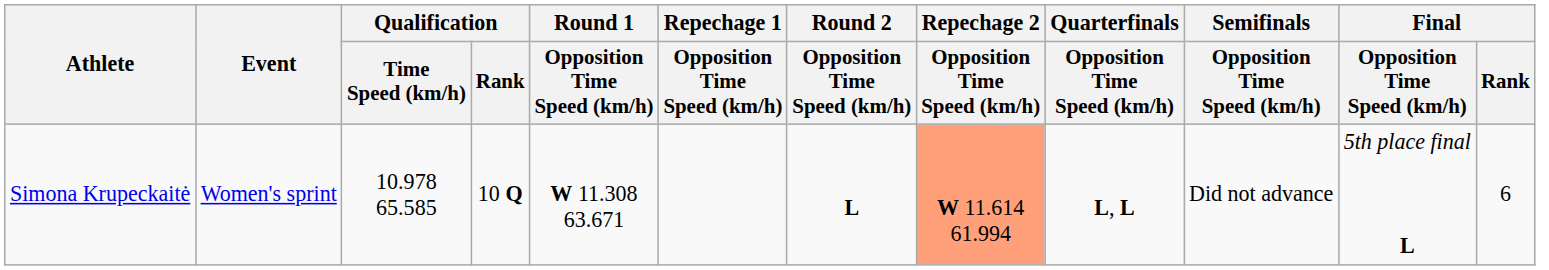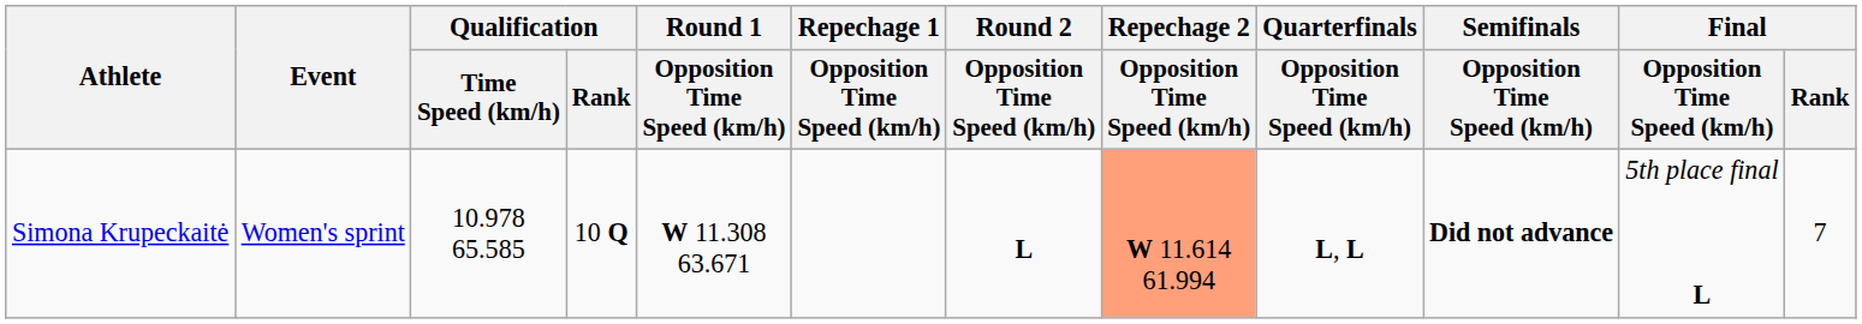 <table class="wikitable" style="font-size:90%">
 <tr>
 <th rowspan="2">Athlete</th>
 <th rowspan="2">Event</th>
 <th colspan=2>Qualification</th>
 <th>Round 1</th>
 <th>Repechage 1</th>
 <th>Round 2</th>
 <th>Repechage 2</th>
 <th>Quarterfinals</th>
 <th>Semifinals</th>
 <th colspan=2>Final</th>
 </tr>
 <tr style="font-size:95%">
 <th>Time<br>Speed (km/h)</th>
 <th>Rank</th>
 <th>Opposition<br>Time<br>Speed (km/h)</th>
 <th>Opposition<br>Time<br>Speed (km/h)</th>
 <th>Opposition<br>Time<br>Speed (km/h)</th>
 <th>Opposition<br>Time<br>Speed (km/h)</th>
 <th>Opposition<br>Time<br>Speed (km/h)</th>
 <th>Opposition<br>Time<br>Speed (km/h)</th>
 <th>Opposition<br>Time<br>Speed (km/h)</th>
 <th>Rank</th>
 </tr>
 <tr align=center>
 <td align=left><a href='#'>Simona Krupeckaitė</a></td>
 <td align=left><a href='#'>Women's sprint</a></td>
 <td>10.978<br>65.585</td>
 <td>10 <strong>Q</strong></td>
 <td><br><strong>W</strong> 11.308<br>63.671</td>
 <td></td>
 <td><br><strong>L</strong></td>
 <td style="background: lightsalmon;"><br><br><strong>W</strong> 11.614<br>61.994</td>
 <td><br><strong>L</strong>, <strong>L</strong></td>
-<td>Did not advance</td>
+<td><strong>Did not advance</strong></td>
 <td><em>5th place final</em><br><br><br><br><strong>L</strong></td>
-<td>6</td>
+<td>7</td>
 </tr>
 </table>
